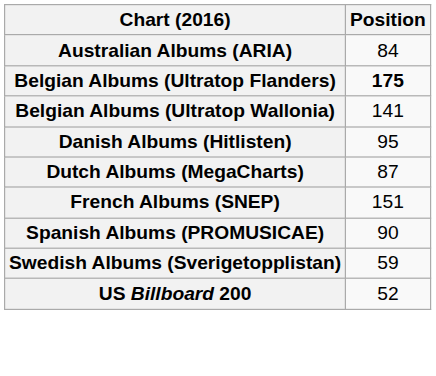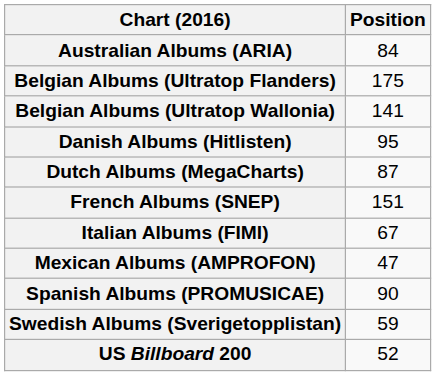 <table class="wikitable sortable plainrowheaders" style="text-align:center">
 <tr>
 <th scope="col">Chart (2016)</th>
 <th scope="col">Position</th>
 </tr>
 <tr>
 <th scope="row">Australian Albums (ARIA)</th>
 <td>84</td>
 </tr>
 <tr>
 <th scope="row">Belgian Albums (Ultratop Flanders)</th>
-<td><strong>175</strong></td>
+<td>175</td>
 </tr>
 <tr>
 <th scope="row">Belgian Albums (Ultratop Wallonia)</th>
 <td>141</td>
 </tr>
 <tr>
 <th scope="row">Danish Albums (Hitlisten)</th>
 <td>95</td>
 </tr>
 <tr>
 <th scope="row">Dutch Albums (MegaCharts)</th>
 <td>87</td>
 </tr>
 <tr>
 <th scope="row">French Albums (SNEP)</th>
 <td>151</td>
 </tr>
 <tr>
+<th scope="row">Italian Albums (FIMI)</th>
+<td>67</td>
+</tr>
+<tr>
+<th scope="row">Mexican Albums (AMPROFON)</th>
+<td>47</td>
+</tr>
+<tr>
 <th scope="row">Spanish Albums (PROMUSICAE)</th>
 <td>90</td>
 </tr>
 <tr>
 <th scope="row">Swedish Albums (Sverigetopplistan)</th>
 <td>59</td>
 </tr>
 <tr>
 <th scope="row">US <em>Billboard</em> 200</th>
 <td>52</td>
 </tr>
 </table>
